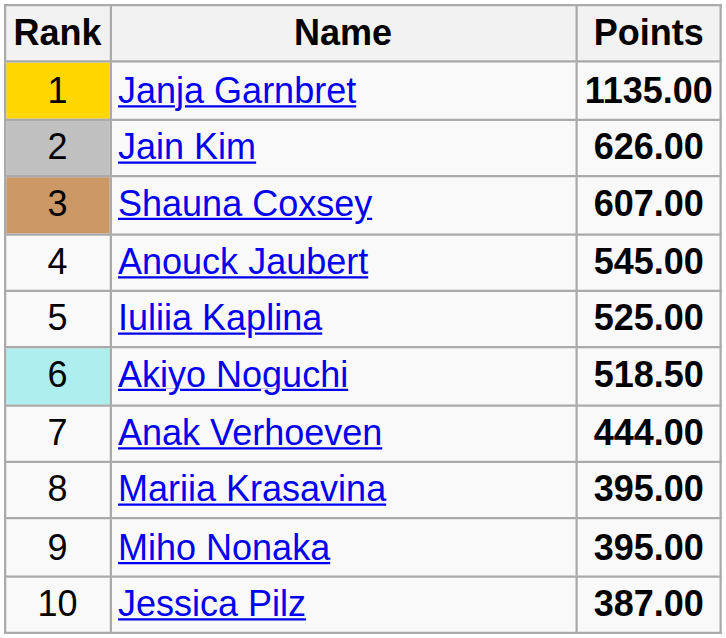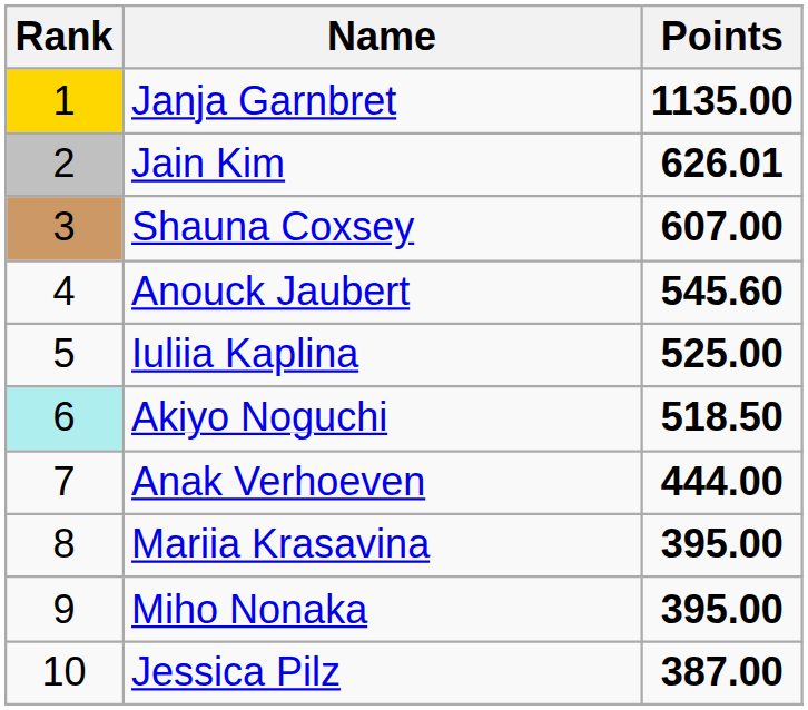 <table class="wikitable" style="text-align:center">
 <tr>
 <th>Rank</th>
 <th width="200">Name</th>
 <th data-sort-type="number">Points</th>
 </tr>
 <tr>
 <td style="background: gold">1</td>
 <td align="left"> <a href='#'>Janja Garnbret</a></td>
 <td><strong>1135.00</strong></td>
 </tr>
 <tr>
 <td style="background: silver">2</td>
 <td align="left"> <a href='#'>Jain Kim</a></td>
-<td><strong>626.00</strong></td>
+<td><strong>626.01</strong></td>
 </tr>
 <tr>
 <td style="background: #cc9966">3</td>
 <td align="left"> <a href='#'>Shauna Coxsey</a></td>
 <td><strong>607.00</strong></td>
 </tr>
 <tr>
 <td>4</td>
 <td align="left"> <a href='#'>Anouck Jaubert</a></td>
-<td><strong>545.00</strong></td>
+<td><strong>545.60</strong></td>
 </tr>
 <tr>
 <td>5</td>
 <td align="left"> <a href='#'>Iuliia Kaplina</a></td>
 <td><strong>525.00</strong></td>
 </tr>
 <tr>
 <td style="background: paleturquoise;">6</td>
 <td align="left"> <a href='#'>Akiyo Noguchi</a></td>
 <td><strong>518.50</strong></td>
 </tr>
 <tr>
 <td>7</td>
 <td align="left"> <a href='#'>Anak Verhoeven</a></td>
 <td><strong>444.00</strong></td>
 </tr>
 <tr>
 <td>8</td>
 <td align="left"> <a href='#'>Mariia Krasavina</a></td>
 <td><strong>395.00</strong></td>
 </tr>
 <tr>
 <td>9</td>
 <td align="left"> <a href='#'>Miho Nonaka</a></td>
 <td><strong>395.00</strong></td>
 </tr>
 <tr>
 <td>10</td>
 <td align="left"> <a href='#'>Jessica Pilz</a></td>
 <td><strong>387.00</strong></td>
 </tr>
 </table>
